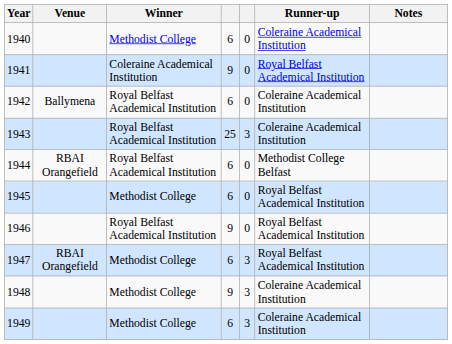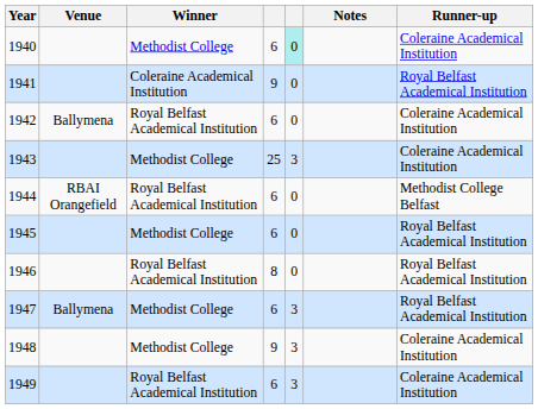 <table class="wikitable">
 <tr>
 <th>Year</th>
 <th>Venue</th>
 <th>Winner</th>
 <th></th>
 <th></th>
+<th>Notes</th>
 <th>Runner-up</th>
-<th>Notes</th>
 </tr>
 <tr>
 <td align="center">1940</td>
 <td></td>
 <td width=220><a href='#'>Methodist College</a></td>
 <td width=20 align="center">6</td>
-<td width=20 align="center">0</td>
+<td width=20 align="center" style="background: paleturquoise;">0</td>
+<td width=160></td>
 <td width=220><a href='#'>Coleraine Academical Institution</a></td>
-<td width=160></td>
 </tr>
 <tr style="background: #D0E6FF;">
 <td align="center">1941</td>
 <td></td>
 <td>Coleraine Academical Institution</td>
 <td align="center">9</td>
 <td align="center">0</td>
+<td></td>
 <td><a href='#'>Royal Belfast Academical Institution</a></td>
-<td></td>
 </tr>
 <tr>
 <td align="center">1942</td>
 <td align="center">Ballymena</td>
 <td>Royal Belfast Academical Institution</td>
 <td align="center">6</td>
 <td align="center">0</td>
+<td></td>
 <td>Coleraine Academical Institution</td>
-<td></td>
 </tr>
 <tr style="background: #D0E6FF;">
 <td align="center">1943</td>
 <td></td>
-<td>Royal Belfast Academical Institution</td>
+<td>Methodist College</td>
 <td align="center">25</td>
 <td align="center">3</td>
+<td></td>
 <td>Coleraine Academical Institution</td>
-<td></td>
 </tr>
 <tr>
 <td align="center">1944</td>
 <td width=110 align="center">RBAI Orangefield</td>
 <td>Royal Belfast Academical Institution</td>
 <td align="center">6</td>
 <td align="center">0</td>
+<td></td>
 <td>Methodist College Belfast</td>
-<td></td>
 </tr>
 <tr style="background: #D0E6FF;">
 <td align="center">1945</td>
 <td></td>
 <td>Methodist College</td>
 <td align="center">6</td>
 <td align="center">0</td>
+<td></td>
 <td>Royal Belfast Academical Institution</td>
-<td></td>
 </tr>
 <tr>
 <td align="center">1946</td>
 <td></td>
 <td>Royal Belfast Academical Institution</td>
-<td align="center">9</td>
+<td align="center">8</td>
 <td align="center">0</td>
+<td></td>
 <td>Royal Belfast Academical Institution</td>
-<td></td>
 </tr>
 <tr style="background: #D0E6FF;">
 <td align="center">1947</td>
-<td align="center">RBAI Orangefield</td>
+<td align="center">Ballymena</td>
 <td>Methodist College</td>
 <td align="center">6</td>
 <td align="center">3</td>
+<td></td>
 <td>Royal Belfast Academical Institution</td>
-<td></td>
 </tr>
 <tr>
 <td align="center">1948</td>
 <td></td>
 <td>Methodist College</td>
 <td align="center">9</td>
 <td align="center">3</td>
+<td></td>
 <td>Coleraine Academical Institution</td>
-<td></td>
 </tr>
 <tr style="background: #D0E6FF;">
 <td align="center">1949</td>
 <td></td>
-<td>Methodist College</td>
+<td>Royal Belfast Academical Institution</td>
 <td align="center">6</td>
 <td align="center">3</td>
+<td></td>
 <td>Coleraine Academical Institution</td>
-<td></td>
 </tr>
 </table>
